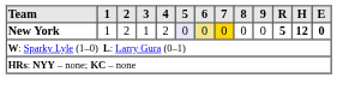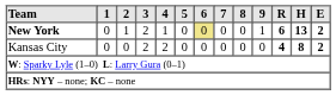 <table border=1 cellspacing=0 width=425 style="margin-left:3em;">
 <tr style="text-align:center; background-color:#e6e6e6;">
 <th align=left width=28%>Team</th>
 <th width=6%>1</th>
 <th width=6%>2</th>
 <th width=6%>3</th>
 <th width=6%>4</th>
 <th width=6%>5</th>
 <th width=6%>6</th>
 <th width=6%>7</th>
 <th width=6%>8</th>
 <th width=6%>9</th>
 <th width=6%>R</th>
 <th width=6%>H</th>
 <th width=6%>E</th>
 </tr>
 <tr style="text-align:center;">
 <td align=left><strong>New York</strong></td>
+<td>0</td>
 <td>1</td>
 <td>2</td>
 <td>1</td>
-<td>2</td>
-<td style="background: lavender;">0</td>
+<td>0</td>
 <td style="background: khaki;">0</td>
-<td style="background: gold;">0</td>
 <td>0</td>
 <td>0</td>
-<td><strong>5</strong></td>
-<td><strong>12</strong></td>
-<td><strong>0</strong></td>
+<td>1</td>
+<td><strong>6</strong></td>
+<td><strong>13</strong></td>
+<td><strong>2</strong></td>
+</tr>
+<tr style="text-align:center;">
+<td align=left>Kansas City</td>
+<td>0</td>
+<td>0</td>
+<td>2</td>
+<td>2</td>
+<td>0</td>
+<td>0</td>
+<td>0</td>
+<td>0</td>
+<td>0</td>
+<td><strong>4</strong></td>
+<td><strong>8</strong></td>
+<td><strong>2</strong></td>
 </tr>
 <tr style="text-align:left;">
 <td colspan=13><small><strong>W</strong>: <a href='#'>Sparky Lyle</a> (1–0)  <strong>L</strong>: <a href='#'>Larry Gura</a> (0–1)  </small></td>
 </tr>
 <tr style="text-align:left;">
 <td colspan=13><small><strong>HRs</strong>: <strong>NYY</strong> – none; <strong>KC</strong> – none</small></td>
 </tr>
 </table>
